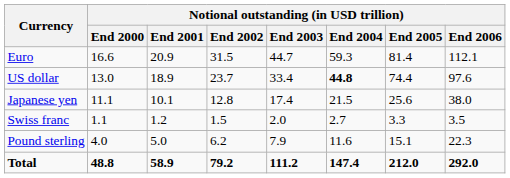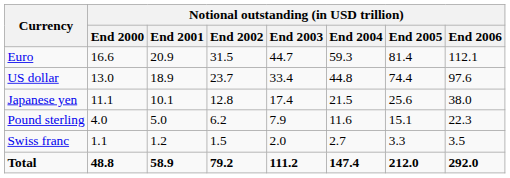 <table class="wikitable">
 <tr bgcolor="#ececec">
 <th rowspan=2>Currency</th>
 <th colspan=7>Notional outstanding (in USD trillion)</th>
 </tr>
 <tr>
 <th>End 2000</th>
 <th>End 2001</th>
 <th>End 2002</th>
 <th>End 2003</th>
 <th>End 2004</th>
 <th>End 2005</th>
 <th>End 2006</th>
 </tr>
 <tr>
 <td><a href='#'>Euro</a></td>
 <td>16.6</td>
 <td>20.9</td>
 <td>31.5</td>
 <td>44.7</td>
 <td>59.3</td>
 <td>81.4</td>
 <td>112.1</td>
 </tr>
 <tr>
 <td><a href='#'>US dollar</a></td>
 <td>13.0</td>
 <td>18.9</td>
 <td>23.7</td>
 <td>33.4</td>
-<td><strong>44.8</strong></td>
+<td>44.8</td>
 <td>74.4</td>
 <td>97.6</td>
 </tr>
 <tr>
 <td><a href='#'>Japanese yen</a></td>
 <td>11.1</td>
 <td>10.1</td>
 <td>12.8</td>
 <td>17.4</td>
 <td>21.5</td>
 <td>25.6</td>
 <td>38.0</td>
 </tr>
 <tr>
+<td><a href='#'>Pound sterling</a></td>
+<td>4.0</td>
+<td>5.0</td>
+<td>6.2</td>
+<td>7.9</td>
+<td>11.6</td>
+<td>15.1</td>
+<td>22.3</td>
+</tr>
+<tr>
 <td><a href='#'>Swiss franc</a></td>
 <td>1.1</td>
 <td>1.2</td>
 <td>1.5</td>
 <td>2.0</td>
 <td>2.7</td>
 <td>3.3</td>
 <td>3.5</td>
-</tr>
-<tr>
-<td><a href='#'>Pound sterling</a></td>
-<td>4.0</td>
-<td>5.0</td>
-<td>6.2</td>
-<td>7.9</td>
-<td>11.6</td>
-<td>15.1</td>
-<td>22.3</td>
 </tr>
 <tr>
 <td><strong>Total</strong></td>
 <td><strong>48.8</strong></td>
 <td><strong>58.9</strong></td>
 <td><strong>79.2</strong></td>
 <td><strong>111.2</strong></td>
 <td><strong>147.4</strong></td>
 <td><strong>212.0</strong></td>
 <td><strong>292.0</strong></td>
 </tr>
 </table>
